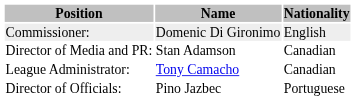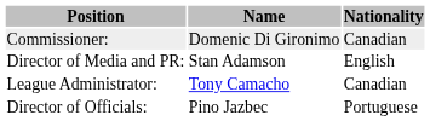 <table class="toccolours">
 <tr style="background:silver;">
 <th>Position</th>
 <th>Name</th>
 <th>Nationality</th>
 </tr>
 <tr style="background:#eee;">
 <td>Commissioner:</td>
 <td>Domenic Di Gironimo</td>
-<td> English</td>
+<td> Canadian</td>
 </tr>
 <tr>
 <td>Director of Media and PR:</td>
 <td>Stan Adamson</td>
-<td> Canadian</td>
+<td> English</td>
 </tr>
 <tr>
 <td>League Administrator:</td>
 <td><a href='#'>Tony Camacho</a></td>
 <td> Canadian</td>
 </tr>
 <tr>
 <td>Director of Officials:</td>
 <td>Pino Jazbec</td>
 <td> Portuguese</td>
 </tr>
 <tr>
 </tr>
 </table>
